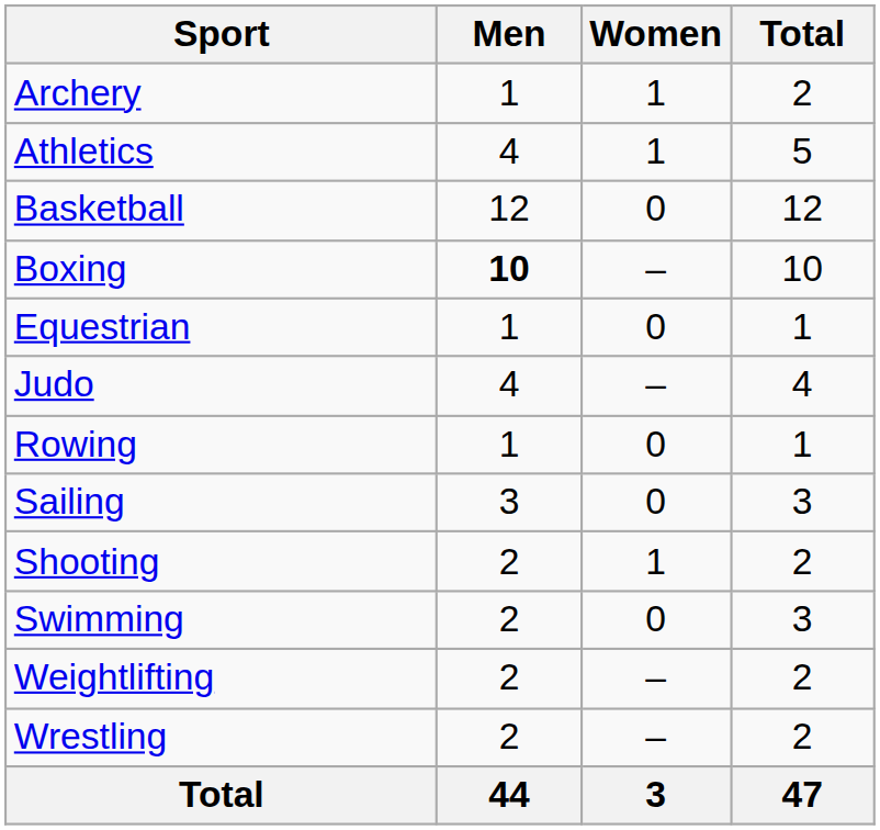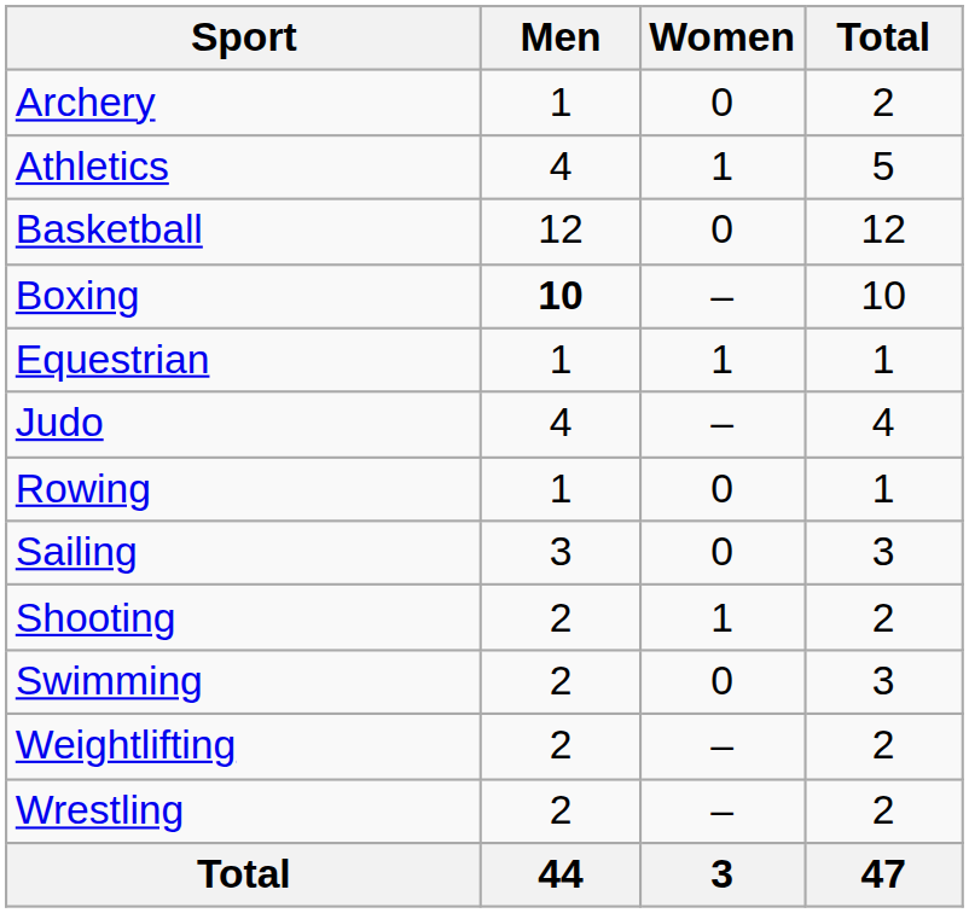 <table class="wikitable sortable" style="text-align:center;">
 <tr>
 <th width=180>Sport</th>
 <th width=55>Men</th>
 <th width=55>Women</th>
 <th width=55>Total</th>
 </tr>
 <tr>
 <td align=left><a href='#'>Archery</a></td>
 <td>1</td>
-<td>1</td>
+<td>0</td>
 <td>2</td>
 </tr>
 <tr>
 <td align=left><a href='#'>Athletics</a></td>
 <td>4</td>
 <td>1</td>
 <td>5</td>
 </tr>
 <tr>
 <td align=left><a href='#'>Basketball</a></td>
 <td>12</td>
 <td>0</td>
 <td>12</td>
 </tr>
 <tr>
 <td align=left><a href='#'>Boxing</a></td>
 <td><strong>10</strong></td>
 <td>–</td>
 <td>10</td>
 </tr>
 <tr>
 <td align=left><a href='#'>Equestrian</a></td>
 <td>1</td>
-<td>0</td>
+<td>1</td>
 <td>1</td>
 </tr>
 <tr>
 <td align=left><a href='#'>Judo</a></td>
 <td>4</td>
 <td>–</td>
 <td>4</td>
 </tr>
 <tr>
 <td align=left><a href='#'>Rowing</a></td>
 <td>1</td>
 <td>0</td>
 <td>1</td>
 </tr>
 <tr>
 <td align=left><a href='#'>Sailing</a></td>
 <td>3</td>
 <td>0</td>
 <td>3</td>
 </tr>
 <tr>
 <td align=left><a href='#'>Shooting</a></td>
 <td>2</td>
 <td>1</td>
 <td>2</td>
 </tr>
 <tr>
 <td align=left><a href='#'>Swimming</a></td>
 <td>2</td>
 <td>0</td>
 <td>3</td>
 </tr>
 <tr>
 <td align=left><a href='#'>Weightlifting</a></td>
 <td>2</td>
 <td>–</td>
 <td>2</td>
 </tr>
 <tr>
 <td align=left><a href='#'>Wrestling</a></td>
 <td>2</td>
 <td>–</td>
 <td>2</td>
 </tr>
 <tr>
 <th>Total</th>
 <th>44</th>
 <th>3</th>
 <th>47</th>
 </tr>
 </table>
